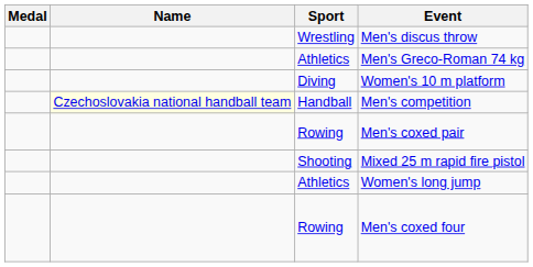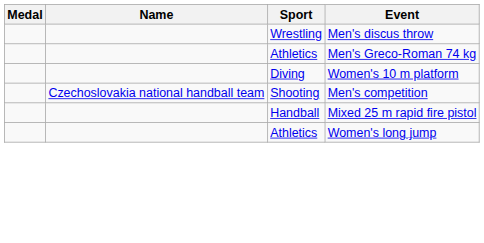 <table class="wikitable sortable" style="font-size:95%">
 <tr>
 <th>Medal</th>
 <th>Name</th>
 <th>Sport</th>
 <th>Event</th>
 </tr>
 <tr>
 <td></td>
 <td></td>
 <td><a href='#'>Wrestling</a></td>
 <td><a href='#'>Men's discus throw</a></td>
 </tr>
 <tr>
 <td></td>
 <td></td>
 <td><a href='#'>Athletics</a></td>
 <td><a href='#'>Men's Greco-Roman 74 kg</a></td>
 </tr>
 <tr>
 <td></td>
 <td></td>
 <td><a href='#'>Diving</a></td>
 <td><a href='#'>Women's 10 m platform</a></td>
 </tr>
 <tr>
 <td></td>
-<td style="background: lightyellow;"><a href='#'>Czechoslovakia national handball team</a><br></td>
-<td><a href='#'>Handball</a></td>
+<td><a href='#'>Czechoslovakia national handball team</a><br></td>
+<td><a href='#'>Shooting</a></td>
 <td><a href='#'>Men's competition</a></td>
 </tr>
 <tr>
 <td></td>
-<td><br><br></td>
-<td><a href='#'>Rowing</a></td>
-<td><a href='#'>Men's coxed pair</a></td>
-</tr>
-<tr>
 <td></td>
-<td></td>
-<td><a href='#'>Shooting</a></td>
+<td><a href='#'>Handball</a></td>
 <td><a href='#'>Mixed 25 m rapid fire pistol</a></td>
 </tr>
 <tr>
 <td></td>
 <td></td>
 <td><a href='#'>Athletics</a></td>
 <td><a href='#'>Women's long jump</a></td>
 </tr>
-<tr>
-<td></td>
-<td><br><br><br><br></td>
-<td><a href='#'>Rowing</a></td>
-<td><a href='#'>Men's coxed four</a></td>
-</tr>
 </table>
